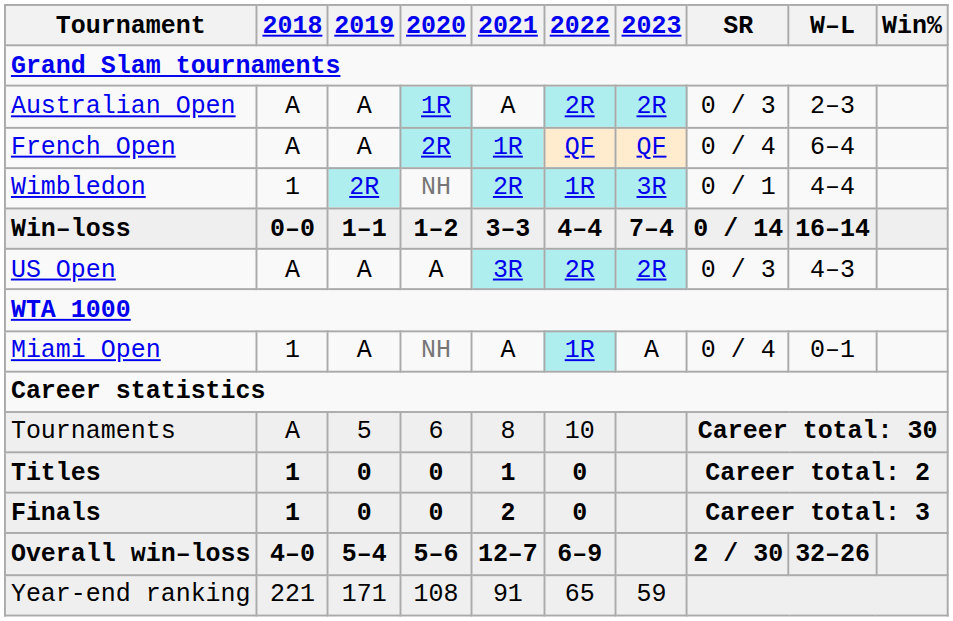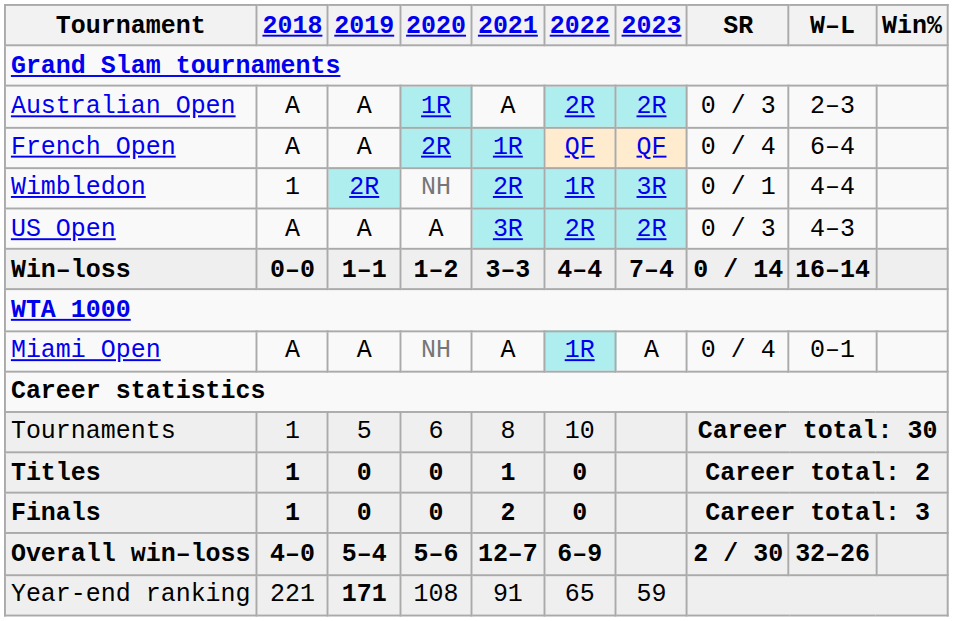 <table class="wikitable" style="text-align:center">
 <tr>
 <th>Tournament</th>
 <th><a href='#'>2018</a></th>
 <th><a href='#'>2019</a></th>
 <th><a href='#'>2020</a></th>
 <th><a href='#'>2021</a></th>
 <th><a href='#'>2022</a></th>
 <th><a href='#'>2023</a></th>
 <th>SR</th>
 <th>W–L</th>
 <th>Win%</th>
 </tr>
 <tr>
 <td colspan="10" align="left"><strong><a href='#'>Grand Slam tournaments</a></strong></td>
 </tr>
 <tr>
 <td align="left"><a href='#'>Australian Open</a></td>
 <td>A</td>
 <td>A</td>
 <td bgcolor="afeeee"><a href='#'>1R</a></td>
 <td>A</td>
 <td bgcolor="afeeee"><a href='#'>2R</a></td>
 <td bgcolor="afeeee"><a href='#'>2R</a></td>
 <td>0 / 3</td>
 <td>2–3</td>
 <td></td>
 </tr>
 <tr>
 <td align="left"><a href='#'>French Open</a></td>
 <td>A</td>
 <td>A</td>
 <td bgcolor="afeeee"><a href='#'>2R</a></td>
 <td bgcolor="afeeee"><a href='#'>1R</a></td>
 <td bgcolor="ffebcd"><a href='#'>QF</a></td>
 <td bgcolor="ffebcd"><a href='#'>QF</a></td>
 <td>0 / 4</td>
 <td>6–4</td>
 <td></td>
 </tr>
 <tr>
 <td align="left"><a href='#'>Wimbledon</a></td>
 <td>1</td>
 <td bgcolor=afeeee><a href='#'>2R</a></td>
 <td style="color:#767676">NH</td>
 <td bgcolor=afeeee><a href='#'>2R</a></td>
 <td bgcolor=afeeee><a href='#'>1R</a></td>
 <td bgcolor=afeeee><a href='#'>3R</a></td>
 <td>0 / 1</td>
 <td>4–4</td>
 <td></td>
 </tr>
+<tr>
+<td align="left"><a href='#'>US Open</a></td>
+<td>A</td>
+<td>A</td>
+<td>A</td>
+<td bgcolor=afeeee><a href='#'>3R</a></td>
+<td bgcolor=afeeee><a href='#'>2R</a></td>
+<td bgcolor=afeeee><a href='#'>2R</a></td>
+<td>0 / 3</td>
+<td>4–3</td>
+<td></td>
+</tr>
 <tr style="background:#efefef;font-weight:bold">
 <td align="left">Win–loss</td>
 <td>0–0</td>
 <td>1–1</td>
 <td>1–2</td>
 <td>3–3</td>
 <td>4–4</td>
 <td>7–4</td>
 <td>0 / 14</td>
 <td>16–14</td>
 <td></td>
 </tr>
 <tr>
-<td align="left"><a href='#'>US Open</a></td>
-<td>A</td>
-<td>A</td>
-<td>A</td>
-<td bgcolor=afeeee><a href='#'>3R</a></td>
-<td bgcolor=afeeee><a href='#'>2R</a></td>
-<td bgcolor=afeeee><a href='#'>2R</a></td>
-<td>0 / 3</td>
-<td>4–3</td>
-<td></td>
-</tr>
-<tr>
 <td colspan="10" align="left"><a href='#'><strong>WTA 1000</strong></a></td>
 </tr>
 <tr>
 <td align=left><a href='#'>Miami Open</a></td>
-<td>1</td>
+<td>A</td>
 <td>A</td>
 <td style="color:#767676">NH</td>
 <td>A</td>
 <td bgcolor="afeeee"><a href='#'>1R</a></td>
 <td>A</td>
 <td>0 / 4</td>
 <td>0–1</td>
 <td></td>
 </tr>
 <tr>
 <td colspan="10" align="left"><strong>Career statistics</strong></td>
 </tr>
 <tr bgcolor=efefef>
 <td align=left>Tournaments</td>
-<td>A</td>
+<td>1</td>
 <td>5</td>
 <td>6</td>
 <td>8</td>
 <td>10</td>
 <td></td>
 <td colspan="3"><strong>Career total: 30</strong></td>
 </tr>
 <tr style="background:#efefef;font-weight:bold">
 <td align=left>Titles</td>
 <td>1</td>
 <td>0</td>
 <td>0</td>
 <td>1</td>
 <td>0</td>
 <td></td>
 <td colspan="3">Career total: 2</td>
 </tr>
 <tr style="background:#efefef;font-weight:bold">
 <td align=left>Finals</td>
 <td>1</td>
 <td>0</td>
 <td>0</td>
 <td>2</td>
 <td>0</td>
 <td></td>
 <td colspan="3">Career total: 3</td>
 </tr>
 <tr style="background:#efefef;font-weight:bold">
 <td align=left>Overall win–loss</td>
 <td>4–0</td>
 <td>5–4</td>
 <td>5–6</td>
 <td>12–7</td>
 <td>6–9</td>
 <td></td>
 <td>2 / 30</td>
 <td>32–26</td>
 <td></td>
 </tr>
 <tr bgcolor=efefef>
 <td align=left>Year-end ranking</td>
 <td>221</td>
-<td>171</td>
+<td><strong>171</strong></td>
 <td>108</td>
 <td>91</td>
 <td>65</td>
 <td>59</td>
 <td colspan="3"></td>
 </tr>
 </table>
